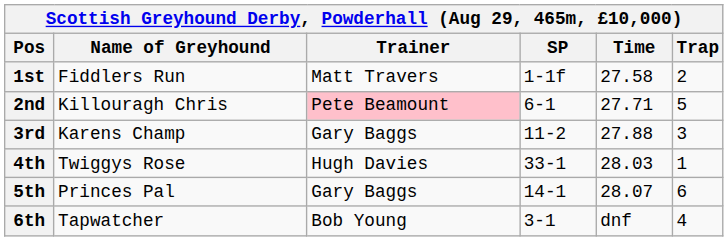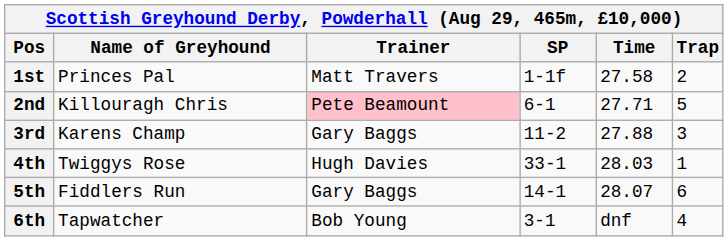 <table class="wikitable">
 <tr>
 <th colspan="6"><a href='#'>Scottish Greyhound Derby</a>, <a href='#'>Powderhall</a> (Aug 29, 465m, £10,000)</th>
 </tr>
 <tr>
 <th width=30>Pos</th>
 <th width=180>Name of Greyhound</th>
 <th width=150>Trainer</th>
 <th width=50>SP</th>
 <th width=50>Time</th>
 <th width=30>Trap</th>
 </tr>
 <tr>
 <th>1st</th>
-<td>Fiddlers Run</td>
+<td>Princes Pal</td>
 <td>Matt Travers</td>
 <td>1-1f</td>
 <td>27.58</td>
 <td>2</td>
 </tr>
 <tr>
 <th>2nd</th>
 <td>Killouragh Chris</td>
 <td style="background: pink;">Pete Beamount</td>
 <td>6-1</td>
 <td>27.71</td>
 <td>5</td>
 </tr>
 <tr>
 <th>3rd</th>
 <td>Karens Champ</td>
 <td>Gary Baggs</td>
 <td>11-2</td>
 <td>27.88</td>
 <td>3</td>
 </tr>
 <tr>
 <th>4th</th>
 <td>Twiggys Rose</td>
 <td>Hugh Davies</td>
 <td>33-1</td>
 <td>28.03</td>
 <td>1</td>
 </tr>
 <tr>
 <th>5th</th>
-<td>Princes Pal</td>
+<td>Fiddlers Run</td>
 <td>Gary Baggs</td>
 <td>14-1</td>
 <td>28.07</td>
 <td>6</td>
 </tr>
 <tr>
 <th>6th</th>
 <td>Tapwatcher</td>
 <td>Bob Young</td>
 <td>3-1</td>
 <td>dnf</td>
 <td>4</td>
 </tr>
 </table>
